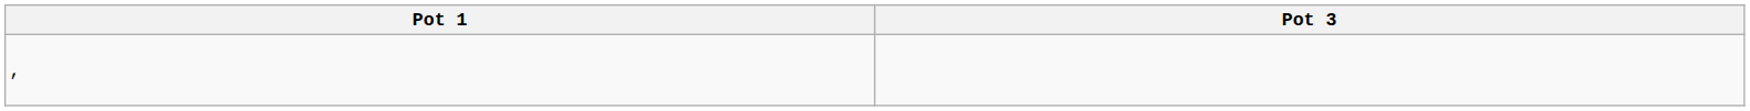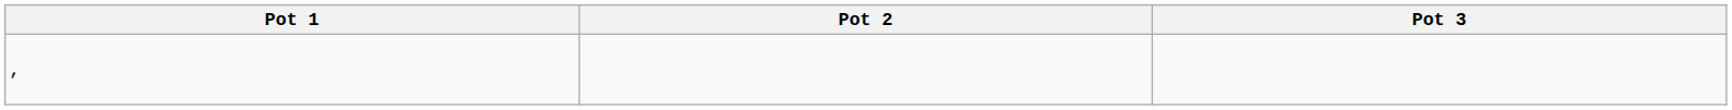 <table class="wikitable" style="width:98%;">
 <tr>
 <th width=20%><strong>Pot 1</strong></th>
+<th width=20%><strong>Pot 2</strong></th>
 <th width=20%><strong>Pot 3</strong></th>
 </tr>
 <tr>
 <td> <strong></strong>, <strong></strong><br></td>
+<td><br></td>
 <td><s></s> <strong></strong><br><br><br></td>
 </tr>
 </table>
